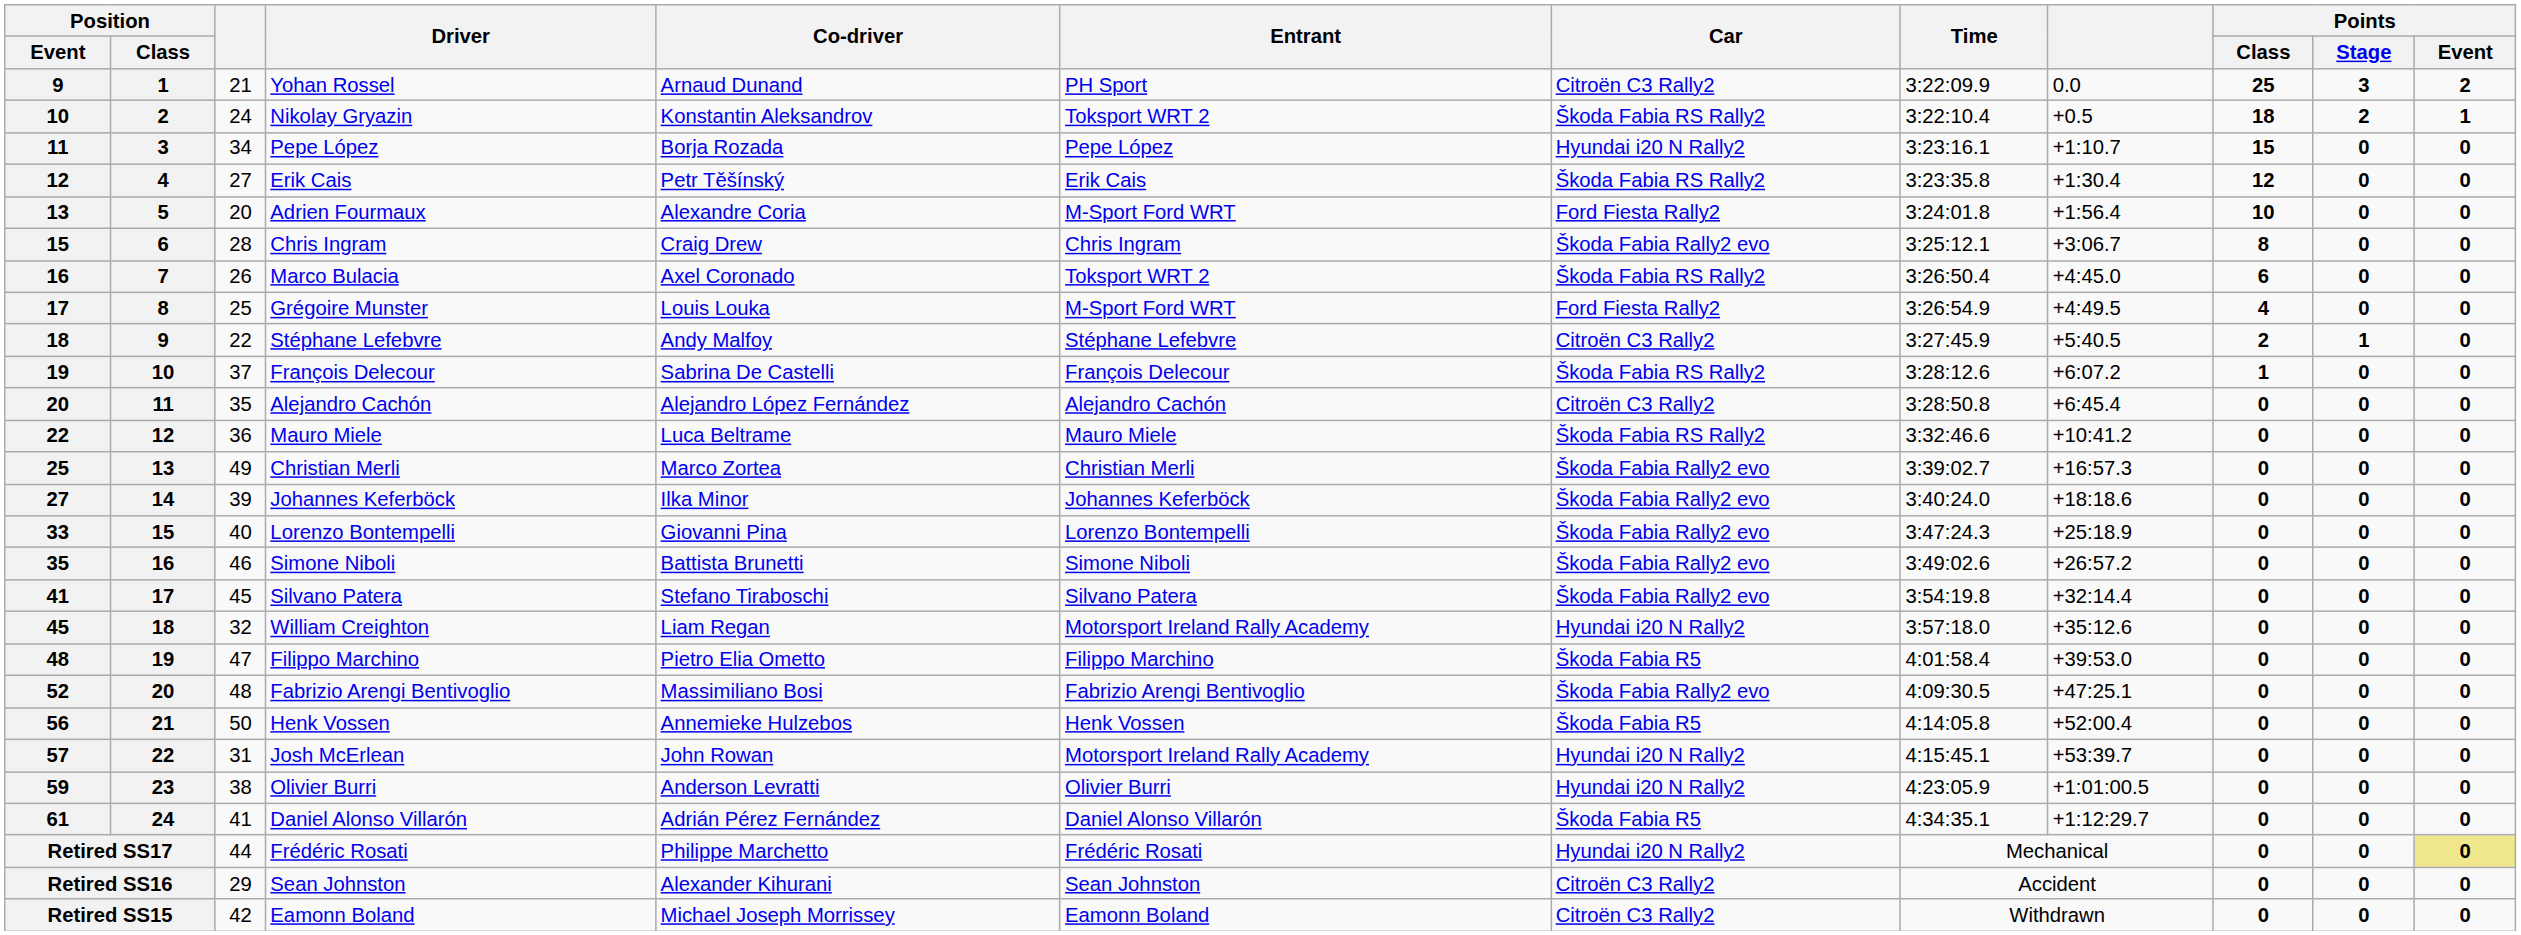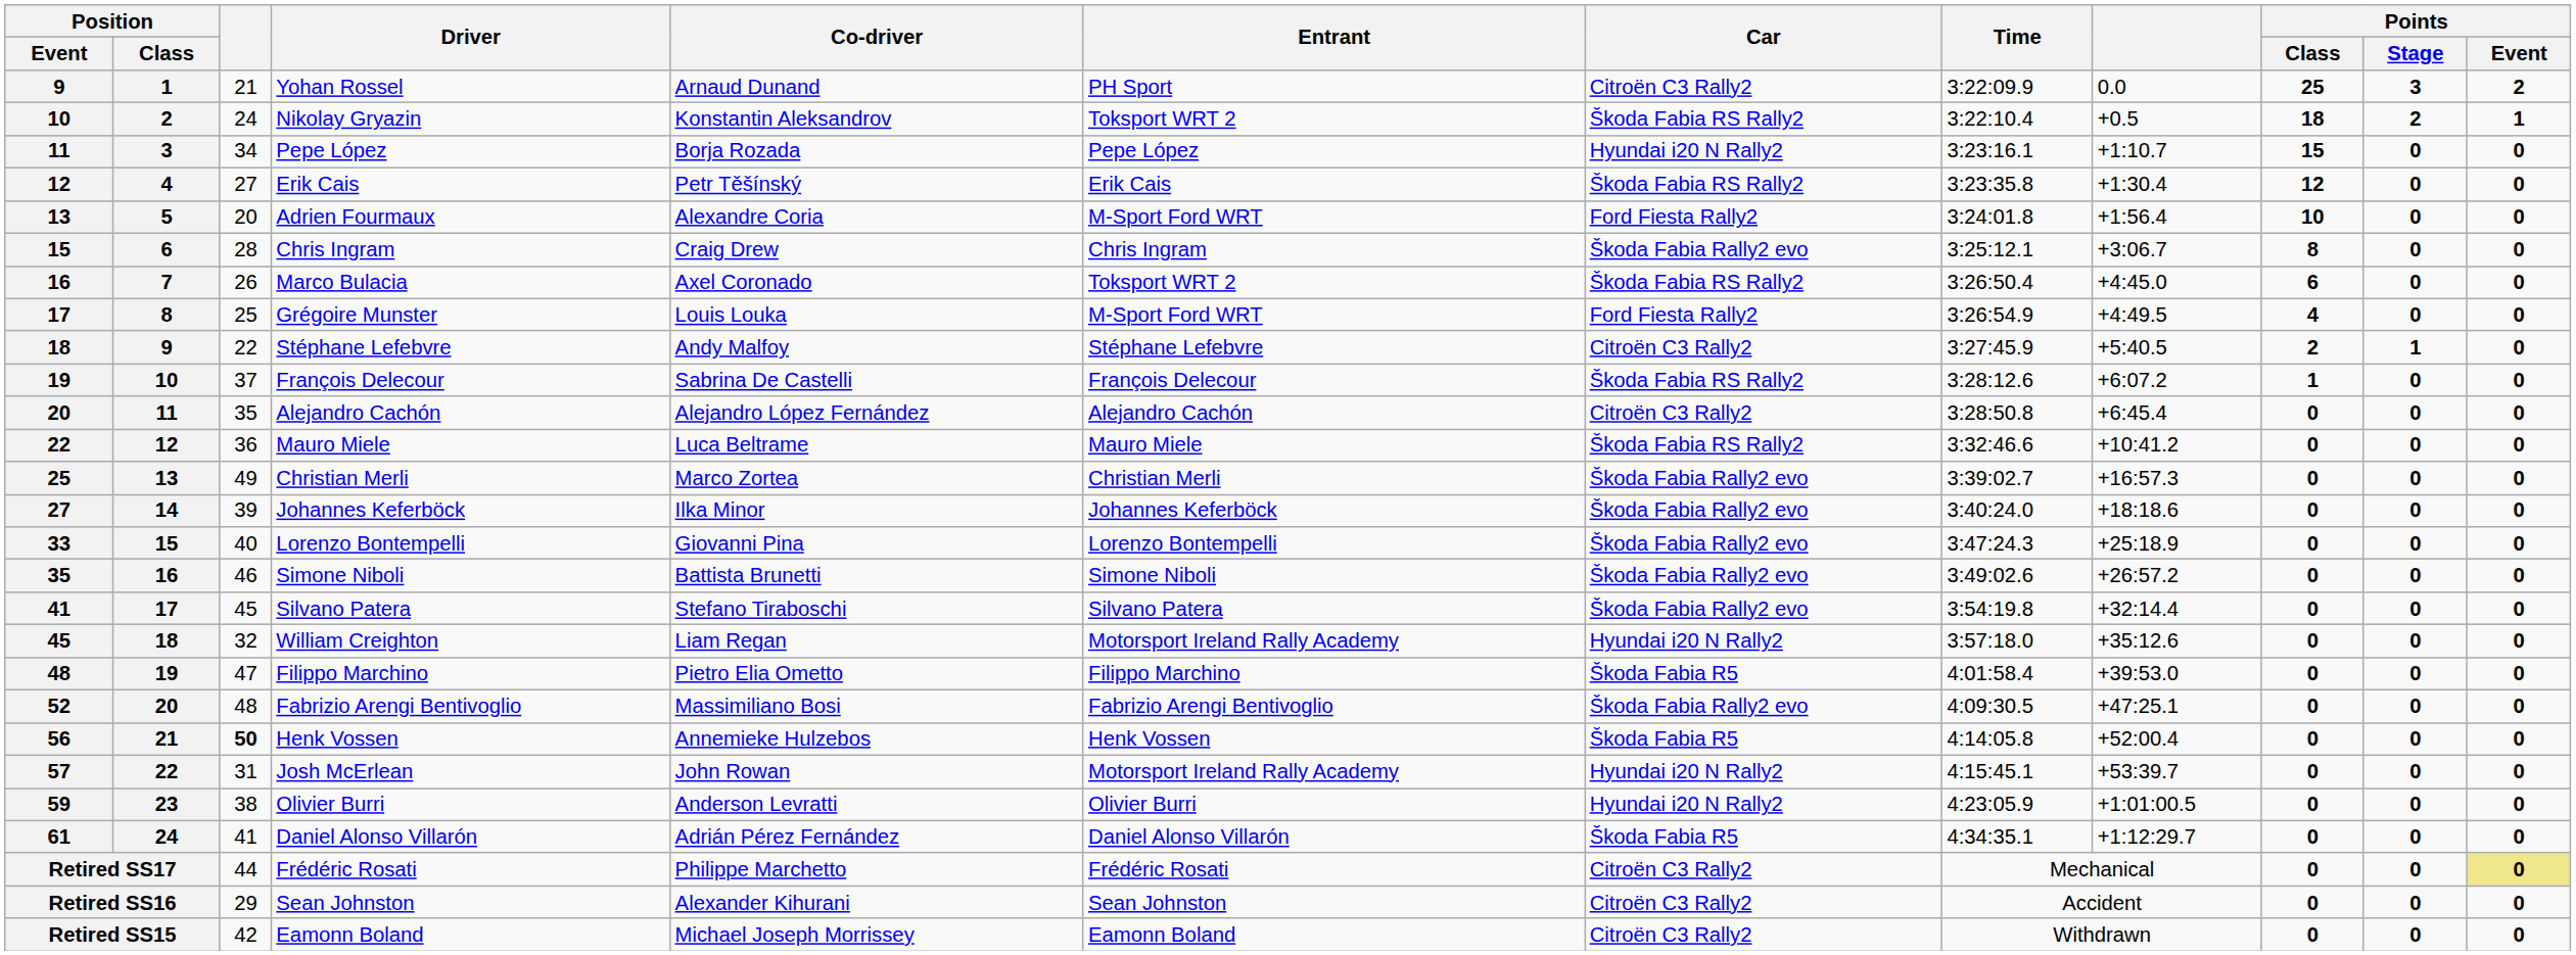 <table class="wikitable" width=85% style="font-size: 85%;">
 <tr>
 <th colspan="2">Position</th>
 <th rowspan="2"></th>
 <th rowspan="2">Driver</th>
 <th rowspan="2">Co-driver</th>
 <th rowspan="2">Entrant</th>
 <th rowspan="2">Car</th>
 <th rowspan="2">Time</th>
 <th rowspan="2"></th>
 <th colspan="3">Points</th>
 </tr>
 <tr>
 <th>Event</th>
 <th>Class</th>
 <th>Class</th>
 <th><a href='#'>Stage</a></th>
 <th>Event</th>
 </tr>
 <tr>
 <th>9</th>
 <th>1</th>
 <td align="center">21</td>
 <td><a href='#'>Yohan Rossel</a></td>
 <td><a href='#'>Arnaud Dunand</a></td>
 <td><a href='#'>PH Sport</a></td>
 <td><a href='#'>Citroën C3 Rally2</a></td>
 <td>3:22:09.9</td>
 <td>0.0</td>
 <td align="center"><strong>25</strong></td>
 <td align="center"><strong>3</strong></td>
 <td align="center"><strong>2</strong></td>
 </tr>
 <tr>
 <th>10</th>
 <th>2</th>
 <td align="center">24</td>
 <td><a href='#'>Nikolay Gryazin</a></td>
 <td><a href='#'>Konstantin Aleksandrov</a></td>
 <td><a href='#'>Toksport WRT 2</a></td>
 <td><a href='#'>Škoda Fabia RS Rally2</a></td>
 <td>3:22:10.4</td>
 <td>+0.5</td>
 <td align="center"><strong>18</strong></td>
 <td align="center"><strong>2</strong></td>
 <td align="center"><strong>1</strong></td>
 </tr>
 <tr>
 <th>11</th>
 <th>3</th>
 <td align="center">34</td>
 <td><a href='#'>Pepe López</a></td>
 <td><a href='#'>Borja Rozada</a></td>
 <td><a href='#'>Pepe López</a></td>
 <td><a href='#'>Hyundai i20 N Rally2</a></td>
 <td>3:23:16.1</td>
 <td>+1:10.7</td>
 <td align="center"><strong>15</strong></td>
 <td align="center"><strong>0</strong></td>
 <td align="center"><strong>0</strong></td>
 </tr>
 <tr>
 <th>12</th>
 <th>4</th>
 <td align="center">27</td>
 <td><a href='#'>Erik Cais</a></td>
 <td><a href='#'>Petr Těšínský</a></td>
 <td><a href='#'>Erik Cais</a></td>
 <td><a href='#'>Škoda Fabia RS Rally2</a></td>
 <td>3:23:35.8</td>
 <td>+1:30.4</td>
 <td align="center"><strong>12</strong></td>
 <td align="center"><strong>0</strong></td>
 <td align="center"><strong>0</strong></td>
 </tr>
 <tr>
 <th>13</th>
 <th>5</th>
 <td align="center">20</td>
 <td><a href='#'>Adrien Fourmaux</a></td>
 <td><a href='#'>Alexandre Coria</a></td>
 <td><a href='#'>M-Sport Ford WRT</a></td>
 <td><a href='#'>Ford Fiesta Rally2</a></td>
 <td>3:24:01.8</td>
 <td>+1:56.4</td>
 <td align="center"><strong>10</strong></td>
 <td align="center"><strong>0</strong></td>
 <td align="center"><strong>0</strong></td>
 </tr>
 <tr>
 <th>15</th>
 <th>6</th>
 <td align="center">28</td>
 <td><a href='#'>Chris Ingram</a></td>
 <td><a href='#'>Craig Drew</a></td>
 <td><a href='#'>Chris Ingram</a></td>
 <td><a href='#'>Škoda Fabia Rally2 evo</a></td>
 <td>3:25:12.1</td>
 <td>+3:06.7</td>
 <td align="center"><strong>8</strong></td>
 <td align="center"><strong>0</strong></td>
 <td align="center"><strong>0</strong></td>
 </tr>
 <tr>
 <th>16</th>
 <th>7</th>
 <td align="center">26</td>
 <td><a href='#'>Marco Bulacia</a></td>
 <td><a href='#'>Axel Coronado</a></td>
 <td><a href='#'>Toksport WRT 2</a></td>
 <td><a href='#'>Škoda Fabia RS Rally2</a></td>
 <td>3:26:50.4</td>
 <td>+4:45.0</td>
 <td align="center"><strong>6</strong></td>
 <td align="center"><strong>0</strong></td>
 <td align="center"><strong>0</strong></td>
 </tr>
 <tr>
 <th>17</th>
 <th>8</th>
 <td align="center">25</td>
 <td><a href='#'>Grégoire Munster</a></td>
 <td><a href='#'>Louis Louka</a></td>
 <td><a href='#'>M-Sport Ford WRT</a></td>
 <td><a href='#'>Ford Fiesta Rally2</a></td>
 <td>3:26:54.9</td>
 <td>+4:49.5</td>
 <td align="center"><strong>4</strong></td>
 <td align="center"><strong>0</strong></td>
 <td align="center"><strong>0</strong></td>
 </tr>
 <tr>
 <th>18</th>
 <th>9</th>
 <td align="center">22</td>
 <td><a href='#'>Stéphane Lefebvre</a></td>
 <td><a href='#'>Andy Malfoy</a></td>
 <td><a href='#'>Stéphane Lefebvre</a></td>
 <td><a href='#'>Citroën C3 Rally2</a></td>
 <td>3:27:45.9</td>
 <td>+5:40.5</td>
 <td align="center"><strong>2</strong></td>
 <td align="center"><strong>1</strong></td>
 <td align="center"><strong>0</strong></td>
 </tr>
 <tr>
 <th>19</th>
 <th>10</th>
 <td align="center">37</td>
 <td><a href='#'>François Delecour</a></td>
 <td><a href='#'>Sabrina De Castelli</a></td>
 <td><a href='#'>François Delecour</a></td>
 <td><a href='#'>Škoda Fabia RS Rally2</a></td>
 <td>3:28:12.6</td>
 <td>+6:07.2</td>
 <td align="center"><strong>1</strong></td>
 <td align="center"><strong>0</strong></td>
 <td align="center"><strong>0</strong></td>
 </tr>
 <tr>
 <th>20</th>
 <th>11</th>
 <td align="center">35</td>
 <td><a href='#'>Alejandro Cachón</a></td>
 <td><a href='#'>Alejandro López Fernández</a></td>
 <td><a href='#'>Alejandro Cachón</a></td>
 <td><a href='#'>Citroën C3 Rally2</a></td>
 <td>3:28:50.8</td>
 <td>+6:45.4</td>
 <td align="center"><strong>0</strong></td>
 <td align="center"><strong>0</strong></td>
 <td align="center"><strong>0</strong></td>
 </tr>
 <tr>
 <th>22</th>
 <th>12</th>
 <td align="center">36</td>
 <td><a href='#'>Mauro Miele</a></td>
 <td><a href='#'>Luca Beltrame</a></td>
 <td><a href='#'>Mauro Miele</a></td>
 <td><a href='#'>Škoda Fabia RS Rally2</a></td>
 <td>3:32:46.6</td>
 <td>+10:41.2</td>
 <td align="center"><strong>0</strong></td>
 <td align="center"><strong>0</strong></td>
 <td align="center"><strong>0</strong></td>
 </tr>
 <tr>
 <th>25</th>
 <th>13</th>
 <td align="center">49</td>
 <td><a href='#'>Christian Merli</a></td>
 <td><a href='#'>Marco Zortea</a></td>
 <td><a href='#'>Christian Merli</a></td>
 <td><a href='#'>Škoda Fabia Rally2 evo</a></td>
 <td>3:39:02.7</td>
 <td>+16:57.3</td>
 <td align="center"><strong>0</strong></td>
 <td align="center"><strong>0</strong></td>
 <td align="center"><strong>0</strong></td>
 </tr>
 <tr>
 <th>27</th>
 <th>14</th>
 <td align="center">39</td>
 <td><a href='#'>Johannes Keferböck</a></td>
 <td><a href='#'>Ilka Minor</a></td>
 <td><a href='#'>Johannes Keferböck</a></td>
 <td><a href='#'>Škoda Fabia Rally2 evo</a></td>
 <td>3:40:24.0</td>
 <td>+18:18.6</td>
 <td align="center"><strong>0</strong></td>
 <td align="center"><strong>0</strong></td>
 <td align="center"><strong>0</strong></td>
 </tr>
 <tr>
 <th>33</th>
 <th>15</th>
 <td align="center">40</td>
 <td><a href='#'>Lorenzo Bontempelli</a></td>
 <td><a href='#'>Giovanni Pina</a></td>
 <td><a href='#'>Lorenzo Bontempelli</a></td>
 <td><a href='#'>Škoda Fabia Rally2 evo</a></td>
 <td>3:47:24.3</td>
 <td>+25:18.9</td>
 <td align="center"><strong>0</strong></td>
 <td align="center"><strong>0</strong></td>
 <td align="center"><strong>0</strong></td>
 </tr>
 <tr>
 <th>35</th>
 <th>16</th>
 <td align="center">46</td>
 <td><a href='#'>Simone Niboli</a></td>
 <td><a href='#'>Battista Brunetti</a></td>
 <td><a href='#'>Simone Niboli</a></td>
 <td><a href='#'>Škoda Fabia Rally2 evo</a></td>
 <td>3:49:02.6</td>
 <td>+26:57.2</td>
 <td align="center"><strong>0</strong></td>
 <td align="center"><strong>0</strong></td>
 <td align="center"><strong>0</strong></td>
 </tr>
 <tr>
 <th>41</th>
 <th>17</th>
 <td align="center">45</td>
 <td><a href='#'>Silvano Patera</a></td>
 <td><a href='#'>Stefano Tiraboschi</a></td>
 <td><a href='#'>Silvano Patera</a></td>
 <td><a href='#'>Škoda Fabia Rally2 evo</a></td>
 <td>3:54:19.8</td>
 <td>+32:14.4</td>
 <td align="center"><strong>0</strong></td>
 <td align="center"><strong>0</strong></td>
 <td align="center"><strong>0</strong></td>
 </tr>
 <tr>
 <th>45</th>
 <th>18</th>
 <td align="center">32</td>
 <td><a href='#'>William Creighton</a></td>
 <td><a href='#'>Liam Regan</a></td>
 <td><a href='#'>Motorsport Ireland Rally Academy</a></td>
 <td><a href='#'>Hyundai i20 N Rally2</a></td>
 <td>3:57:18.0</td>
 <td>+35:12.6</td>
 <td align="center"><strong>0</strong></td>
 <td align="center"><strong>0</strong></td>
 <td align="center"><strong>0</strong></td>
 </tr>
 <tr>
 <th>48</th>
 <th>19</th>
 <td align="center">47</td>
 <td><a href='#'>Filippo Marchino</a></td>
 <td><a href='#'>Pietro Elia Ometto</a></td>
 <td><a href='#'>Filippo Marchino</a></td>
 <td><a href='#'>Škoda Fabia R5</a></td>
 <td>4:01:58.4</td>
 <td>+39:53.0</td>
 <td align="center"><strong>0</strong></td>
 <td align="center"><strong>0</strong></td>
 <td align="center"><strong>0</strong></td>
 </tr>
 <tr>
 <th>52</th>
 <th>20</th>
 <td align="center">48</td>
 <td><a href='#'>Fabrizio Arengi Bentivoglio</a></td>
 <td><a href='#'>Massimiliano Bosi</a></td>
 <td><a href='#'>Fabrizio Arengi Bentivoglio</a></td>
 <td><a href='#'>Škoda Fabia Rally2 evo</a></td>
 <td>4:09:30.5</td>
 <td>+47:25.1</td>
 <td align="center"><strong>0</strong></td>
 <td align="center"><strong>0</strong></td>
 <td align="center"><strong>0</strong></td>
 </tr>
 <tr>
 <th>56</th>
 <th>21</th>
-<td align="center">50</td>
+<td align="center"><strong>50</strong></td>
 <td><a href='#'>Henk Vossen</a></td>
 <td><a href='#'>Annemieke Hulzebos</a></td>
 <td><a href='#'>Henk Vossen</a></td>
 <td><a href='#'>Škoda Fabia R5</a></td>
 <td>4:14:05.8</td>
 <td>+52:00.4</td>
 <td align="center"><strong>0</strong></td>
 <td align="center"><strong>0</strong></td>
 <td align="center"><strong>0</strong></td>
 </tr>
 <tr>
 <th>57</th>
 <th>22</th>
 <td align="center">31</td>
 <td><a href='#'>Josh McErlean</a></td>
 <td><a href='#'>John Rowan</a></td>
 <td><a href='#'>Motorsport Ireland Rally Academy</a></td>
 <td><a href='#'>Hyundai i20 N Rally2</a></td>
 <td>4:15:45.1</td>
 <td>+53:39.7</td>
 <td align="center"><strong>0</strong></td>
 <td align="center"><strong>0</strong></td>
 <td align="center"><strong>0</strong></td>
 </tr>
 <tr>
 <th>59</th>
 <th>23</th>
 <td align="center">38</td>
 <td><a href='#'>Olivier Burri</a></td>
 <td><a href='#'>Anderson Levratti</a></td>
 <td><a href='#'>Olivier Burri</a></td>
 <td><a href='#'>Hyundai i20 N Rally2</a></td>
 <td>4:23:05.9</td>
 <td>+1:01:00.5</td>
 <td align="center"><strong>0</strong></td>
 <td align="center"><strong>0</strong></td>
 <td align="center"><strong>0</strong></td>
 </tr>
 <tr>
 <th>61</th>
 <th>24</th>
 <td align="center">41</td>
 <td><a href='#'>Daniel Alonso Villarón</a></td>
 <td><a href='#'>Adrián Pérez Fernández</a></td>
 <td><a href='#'>Daniel Alonso Villarón</a></td>
 <td><a href='#'>Škoda Fabia R5</a></td>
 <td>4:34:35.1</td>
 <td>+1:12:29.7</td>
 <td align="center"><strong>0</strong></td>
 <td align="center"><strong>0</strong></td>
 <td align="center"><strong>0</strong></td>
 </tr>
 <tr>
 <th colspan="2">Retired SS17</th>
 <td align="center">44</td>
 <td><a href='#'>Frédéric Rosati</a></td>
 <td><a href='#'>Philippe Marchetto</a></td>
 <td><a href='#'>Frédéric Rosati</a></td>
-<td><a href='#'>Hyundai i20 N Rally2</a></td>
+<td><a href='#'>Citroën C3 Rally2</a></td>
 <td colspan="2" align="center">Mechanical</td>
 <td align="center"><strong>0</strong></td>
 <td align="center"><strong>0</strong></td>
 <td align="center" style="background: khaki;"><strong>0</strong></td>
 </tr>
 <tr>
 <th colspan="2">Retired SS16</th>
 <td align="center">29</td>
 <td><a href='#'>Sean Johnston</a></td>
 <td><a href='#'>Alexander Kihurani</a></td>
 <td><a href='#'>Sean Johnston</a></td>
 <td><a href='#'>Citroën C3 Rally2</a></td>
 <td align="center" colspan="2">Accident</td>
 <td align="center"><strong>0</strong></td>
 <td align="center"><strong>0</strong></td>
 <td align="center"><strong>0</strong></td>
 </tr>
 <tr>
 <th colspan="2">Retired SS15</th>
 <td align="center">42</td>
 <td><a href='#'>Eamonn Boland</a></td>
 <td><a href='#'>Michael Joseph Morrissey</a></td>
 <td><a href='#'>Eamonn Boland</a></td>
 <td><a href='#'>Citroën C3 Rally2</a></td>
 <td align="center" colspan="2">Withdrawn</td>
 <td align="center"><strong>0</strong></td>
 <td align="center"><strong>0</strong></td>
 <td align="center"><strong>0</strong></td>
 </tr>
 <tr>
 </tr>
 </table>
